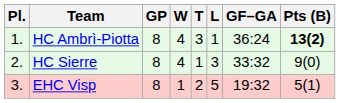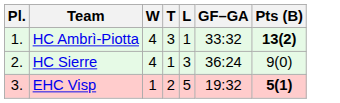 <table class="wikitable">
 <tr>
 <th>Pl.</th>
 <th>Team</th>
-<th>GP</th>
 <th>W</th>
 <th>T</th>
 <th>L</th>
 <th>GF–GA</th>
 <th>Pts (B)</th>
 </tr>
 <tr align="center "  bgcolor="#e6fae6">
 <td>1.</td>
 <td align="left"><a href='#'>HC Ambrì-Piotta</a></td>
-<td>8</td>
 <td>4</td>
 <td>3</td>
 <td>1</td>
-<td>36:24</td>
+<td>33:32</td>
 <td><strong>13(2)</strong></td>
 </tr>
 <tr align="center "  bgcolor="#e6fae6">
 <td>2.</td>
 <td align="left"><a href='#'>HC Sierre</a></td>
-<td>8</td>
 <td>4</td>
 <td>1</td>
 <td>3</td>
-<td>33:32</td>
+<td>36:24</td>
 <td>9(0)</td>
 </tr>
 <tr align="center "  bgcolor="#ffcccc">
 <td>3.</td>
 <td align="left"><a href='#'>EHC Visp</a></td>
-<td>8</td>
 <td>1</td>
 <td>2</td>
 <td>5</td>
 <td>19:32</td>
-<td>5(1)</td>
+<td><strong>5(1)</strong></td>
 </tr>
 </table>
